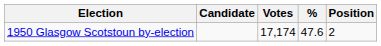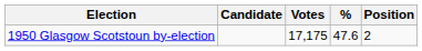 <table class="wikitable sortable">
 <tr>
 <th>Election</th>
 <th>Candidate</th>
 <th>Votes</th>
 <th>%</th>
 <th>Position</th>
 </tr>
 <tr>
 <td><a href='#'>1950 Glasgow Scotstoun by-election</a></td>
 <td></td>
-<td>17,174</td>
+<td>17,175</td>
 <td>47.6</td>
 <td>2</td>
 </tr>
 </table>
